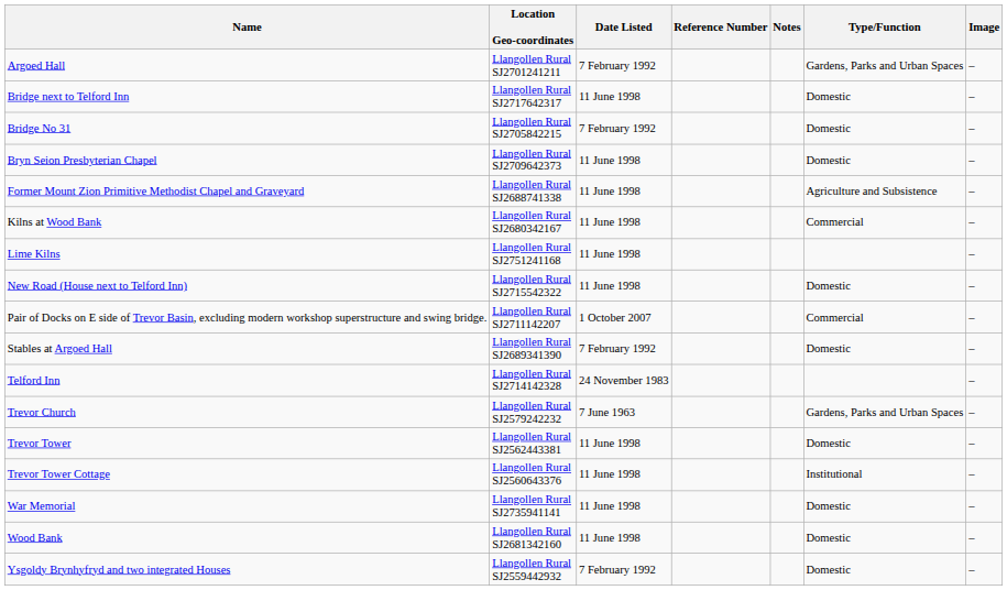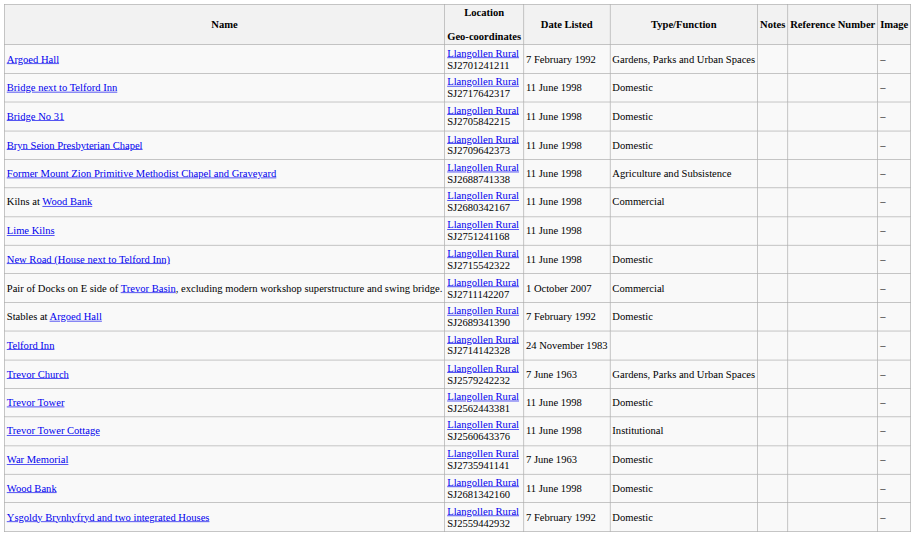 <table class="wikitable sortable">
 <tr>
 <th>Name</th>
 <th>Location<br><br>Geo-coordinates</th>
 <th>Date Listed</th>
+<th>Type/Function</th>
+<th>Notes</th>
 <th>Reference Number</th>
-<th>Notes</th>
-<th>Type/Function</th>
 <th>Image</th>
 </tr>
 <tr>
 <td><a href='#'>Argoed Hall</a></td>
 <td><a href='#'>Llangollen Rural</a><br>SJ2701241211<br></td>
 <td>7 February 1992</td>
+<td>Gardens, Parks and Urban Spaces</td>
 <td></td>
 <td></td>
-<td>Gardens, Parks and Urban Spaces</td>
 <td>–</td>
 </tr>
 <tr>
 <td><a href='#'>Bridge next to Telford Inn</a></td>
 <td><a href='#'>Llangollen Rural</a><br>SJ2717642317<br></td>
 <td>11 June 1998</td>
+<td>Domestic</td>
 <td></td>
 <td></td>
-<td>Domestic</td>
 <td>–</td>
 </tr>
 <tr>
 <td><a href='#'>Bridge No 31</a></td>
 <td><a href='#'>Llangollen Rural</a><br>SJ2705842215<br></td>
-<td>7 February 1992</td>
+<td>11 June 1998</td>
+<td>Domestic</td>
 <td></td>
 <td></td>
-<td>Domestic</td>
 <td>–</td>
 </tr>
 <tr>
 <td><a href='#'>Bryn Seion Presbyterian Chapel</a></td>
 <td><a href='#'>Llangollen Rural</a><br>SJ2709642373<br></td>
 <td>11 June 1998</td>
+<td>Domestic</td>
 <td></td>
 <td></td>
-<td>Domestic</td>
 <td>–</td>
 </tr>
 <tr>
 <td><a href='#'>Former Mount Zion Primitive Methodist Chapel and Graveyard</a></td>
 <td><a href='#'>Llangollen Rural</a><br>SJ2688741338<br></td>
 <td>11 June 1998</td>
+<td>Agriculture and Subsistence</td>
 <td></td>
 <td></td>
-<td>Agriculture and Subsistence</td>
 <td>–</td>
 </tr>
 <tr>
 <td>Kilns at <a href='#'>Wood Bank</a></td>
 <td><a href='#'>Llangollen Rural</a><br>SJ2680342167<br></td>
 <td>11 June 1998</td>
+<td>Commercial</td>
 <td></td>
 <td></td>
-<td>Commercial</td>
 <td>–</td>
 </tr>
 <tr>
 <td><a href='#'>Lime Kilns</a></td>
 <td><a href='#'>Llangollen Rural</a><br>SJ2751241168<br></td>
 <td>11 June 1998</td>
 <td></td>
 <td></td>
 <td></td>
 <td>–</td>
 </tr>
 <tr>
 <td><a href='#'>New Road (House next to Telford Inn)</a></td>
 <td><a href='#'>Llangollen Rural</a><br>SJ2715542322<br></td>
 <td>11 June 1998</td>
+<td>Domestic</td>
 <td></td>
 <td></td>
-<td>Domestic</td>
 <td>–</td>
 </tr>
 <tr>
 <td>Pair of Docks on E side of <a href='#'>Trevor Basin</a>, excluding modern workshop superstructure and swing bridge.</td>
 <td><a href='#'>Llangollen Rural</a><br>SJ2711142207<br></td>
 <td>1 October 2007</td>
+<td>Commercial</td>
 <td></td>
 <td></td>
-<td>Commercial</td>
 <td>–</td>
 </tr>
 <tr>
 <td>Stables at <a href='#'>Argoed Hall</a></td>
 <td><a href='#'>Llangollen Rural</a><br>SJ2689341390<br></td>
 <td>7 February 1992</td>
+<td>Domestic</td>
 <td></td>
 <td></td>
-<td>Domestic</td>
 <td>–</td>
 </tr>
 <tr>
 <td><a href='#'>Telford Inn</a></td>
 <td><a href='#'>Llangollen Rural</a><br>SJ2714142328<br></td>
 <td>24 November 1983</td>
 <td></td>
 <td></td>
 <td></td>
 <td>–</td>
 </tr>
 <tr>
 <td><a href='#'>Trevor Church</a></td>
 <td><a href='#'>Llangollen Rural</a><br>SJ2579242232<br></td>
 <td>7 June 1963</td>
+<td>Gardens, Parks and Urban Spaces</td>
 <td></td>
 <td></td>
-<td>Gardens, Parks and Urban Spaces</td>
 <td>–</td>
 </tr>
 <tr>
 <td><a href='#'>Trevor Tower</a></td>
 <td><a href='#'>Llangollen Rural</a><br>SJ2562443381<br></td>
 <td>11 June 1998</td>
+<td>Domestic</td>
 <td></td>
 <td></td>
-<td>Domestic</td>
 <td>–</td>
 </tr>
 <tr>
 <td><a href='#'>Trevor Tower Cottage</a></td>
 <td><a href='#'>Llangollen Rural</a><br>SJ2560643376<br></td>
 <td>11 June 1998</td>
+<td>Institutional</td>
 <td></td>
 <td></td>
-<td>Institutional</td>
 <td>–</td>
 </tr>
 <tr>
 <td><a href='#'>War Memorial</a></td>
 <td><a href='#'>Llangollen Rural</a><br>SJ2735941141<br></td>
-<td>11 June 1998</td>
+<td>7 June 1963</td>
+<td>Domestic</td>
 <td></td>
 <td></td>
-<td>Domestic</td>
 <td>–</td>
 </tr>
 <tr>
 <td><a href='#'>Wood Bank</a></td>
 <td><a href='#'>Llangollen Rural</a><br>SJ2681342160<br></td>
 <td>11 June 1998</td>
+<td>Domestic</td>
 <td></td>
 <td></td>
-<td>Domestic</td>
 <td>–</td>
 </tr>
 <tr>
 <td><a href='#'>Ysgoldy Brynhyfryd and two integrated Houses</a></td>
 <td><a href='#'>Llangollen Rural</a><br>SJ2559442932<br></td>
 <td>7 February 1992</td>
+<td>Domestic</td>
 <td></td>
 <td></td>
-<td>Domestic</td>
 <td>–</td>
 </tr>
 </table>
